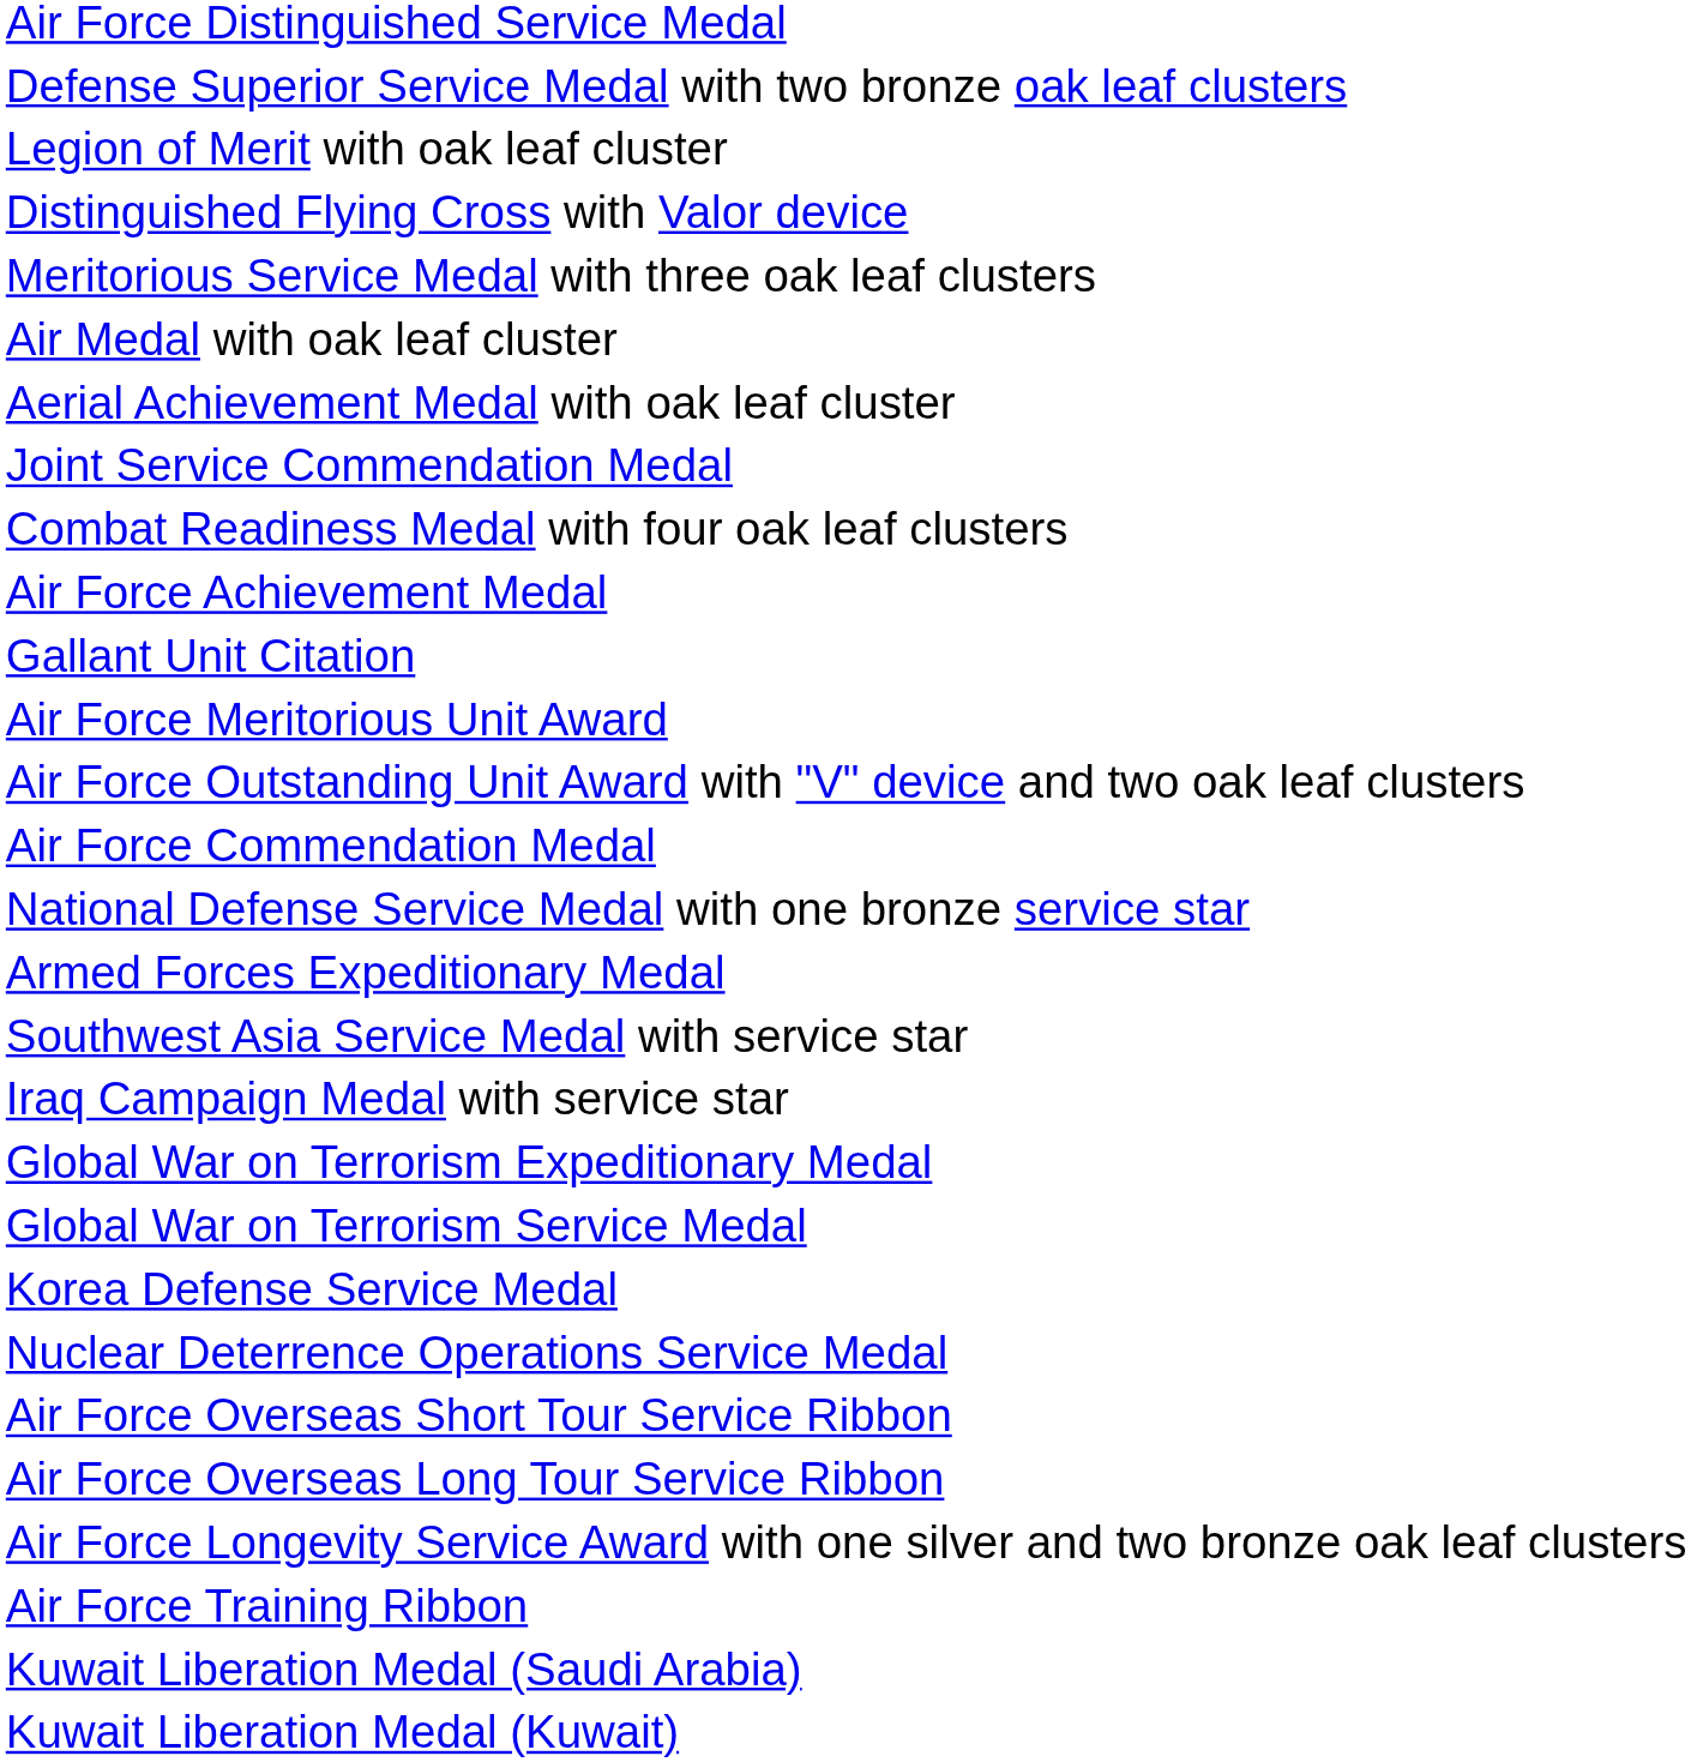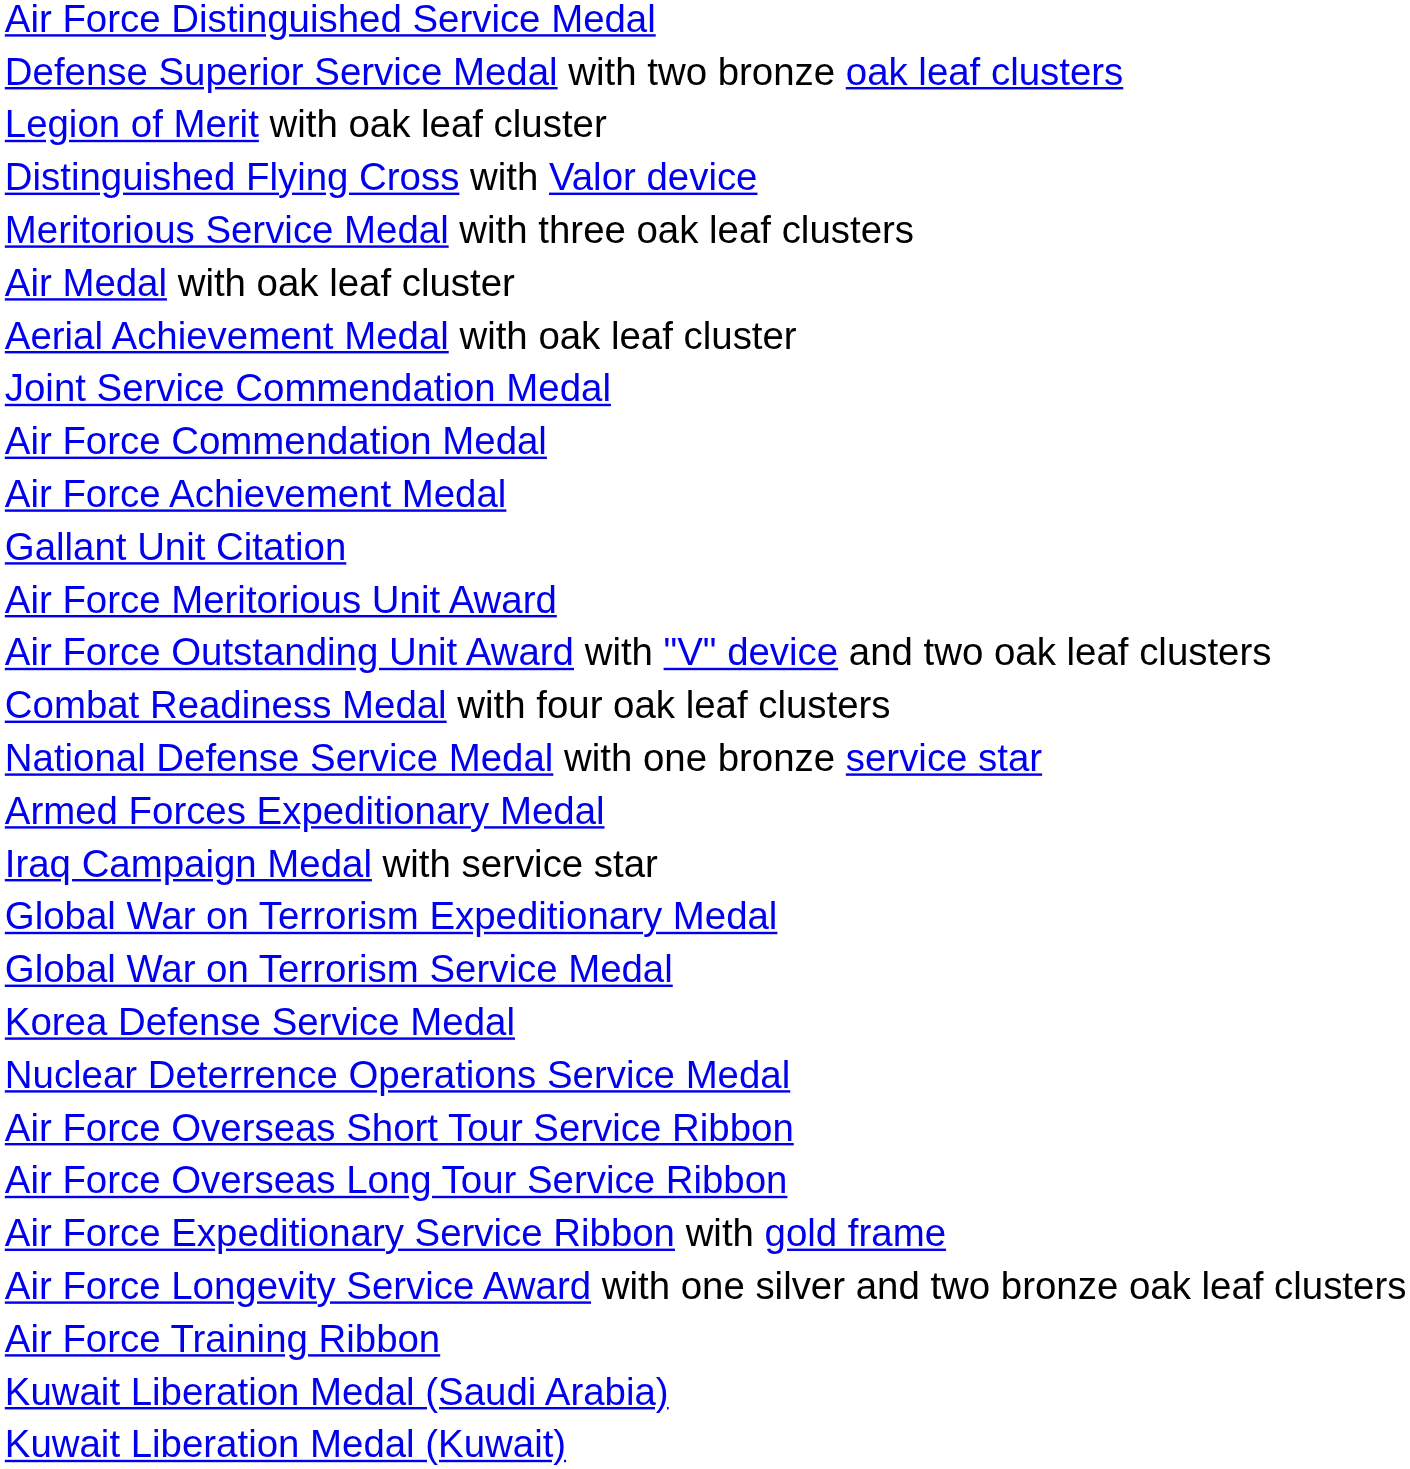 <table>
 <tr>
 <td></td>
 <td><a href='#'>Air Force Distinguished Service Medal</a></td>
 </tr>
 <tr>
 <td><span></span><span></span></td>
 <td><a href='#'>Defense Superior Service Medal</a> with two bronze <a href='#'>oak leaf clusters</a></td>
 </tr>
 <tr>
 <td></td>
 <td><a href='#'>Legion of Merit</a> with oak leaf cluster</td>
 </tr>
 <tr>
 <td></td>
 <td><a href='#'>Distinguished Flying Cross</a> with <a href='#'>Valor device</a></td>
 </tr>
 <tr>
 <td><span></span><span></span><span></span></td>
 <td><a href='#'>Meritorious Service Medal</a> with three oak leaf clusters</td>
 </tr>
 <tr>
 <td></td>
 <td><a href='#'>Air Medal</a> with oak leaf cluster</td>
 </tr>
 <tr>
 <td></td>
 <td><a href='#'>Aerial Achievement Medal</a> with oak leaf cluster</td>
 </tr>
 <tr>
 <td></td>
 <td><a href='#'>Joint Service Commendation Medal</a></td>
 </tr>
 <tr>
-<td><span></span><span></span><span></span><span></span></td>
-<td><a href='#'>Combat Readiness Medal</a> with four oak leaf clusters</td>
+<td></td>
+<td><a href='#'>Air Force Commendation Medal</a></td>
 </tr>
 <tr>
 <td></td>
 <td><a href='#'>Air Force Achievement Medal</a></td>
 </tr>
 <tr>
 <td></td>
 <td><a href='#'>Gallant Unit Citation</a></td>
 </tr>
 <tr>
 <td></td>
 <td><a href='#'>Air Force Meritorious Unit Award</a></td>
 </tr>
 <tr>
 <td><span></span><span></span><span></span></td>
 <td><a href='#'>Air Force Outstanding Unit Award</a> with <a href='#'>"V" device</a> and two oak leaf clusters</td>
 </tr>
 <tr>
-<td></td>
-<td><a href='#'>Air Force Commendation Medal</a></td>
+<td><span></span><span></span><span></span><span></span></td>
+<td><a href='#'>Combat Readiness Medal</a> with four oak leaf clusters</td>
 </tr>
 <tr>
 <td></td>
 <td><a href='#'>National Defense Service Medal</a> with one bronze <a href='#'>service star</a></td>
 </tr>
 <tr>
 <td></td>
 <td><a href='#'>Armed Forces Expeditionary Medal</a></td>
-</tr>
-<tr>
-<td></td>
-<td><a href='#'>Southwest Asia Service Medal</a> with service star</td>
 </tr>
 <tr>
 <td></td>
 <td><a href='#'>Iraq Campaign Medal</a> with service star</td>
 </tr>
 <tr>
 <td></td>
 <td><a href='#'>Global War on Terrorism Expeditionary Medal</a></td>
 </tr>
 <tr>
 <td></td>
 <td><a href='#'>Global War on Terrorism Service Medal</a></td>
 </tr>
 <tr>
 <td></td>
 <td><a href='#'>Korea Defense Service Medal</a></td>
 </tr>
 <tr>
 <td></td>
 <td><a href='#'>Nuclear Deterrence Operations Service Medal</a></td>
 </tr>
 <tr>
 <td></td>
 <td><a href='#'>Air Force Overseas Short Tour Service Ribbon</a></td>
 </tr>
 <tr>
 <td></td>
 <td><a href='#'>Air Force Overseas Long Tour Service Ribbon</a></td>
 </tr>
 <tr>
+<td></td>
+<td><a href='#'>Air Force Expeditionary Service Ribbon</a> with <a href='#'>gold frame</a></td>
+</tr>
+<tr>
 <td><span></span><span></span><span></span></td>
 <td><a href='#'>Air Force Longevity Service Award</a> with one silver and two bronze oak leaf clusters</td>
 </tr>
 <tr>
 <td></td>
 <td><a href='#'>Air Force Training Ribbon</a></td>
 </tr>
 <tr>
 <td></td>
 <td><a href='#'>Kuwait Liberation Medal (Saudi Arabia)</a></td>
 </tr>
 <tr>
 <td></td>
 <td><a href='#'>Kuwait Liberation Medal (Kuwait)</a></td>
 </tr>
 </table>
